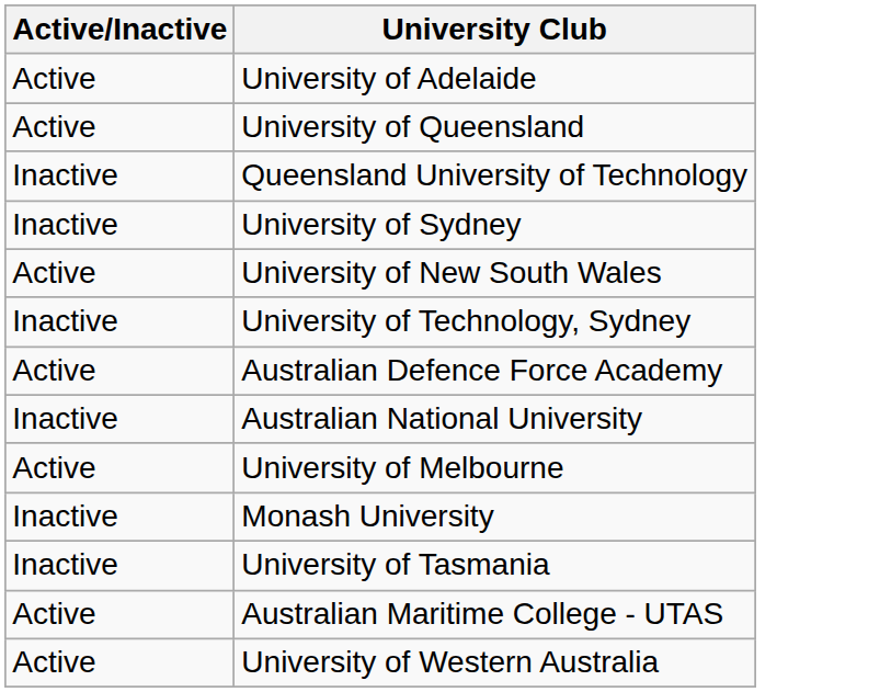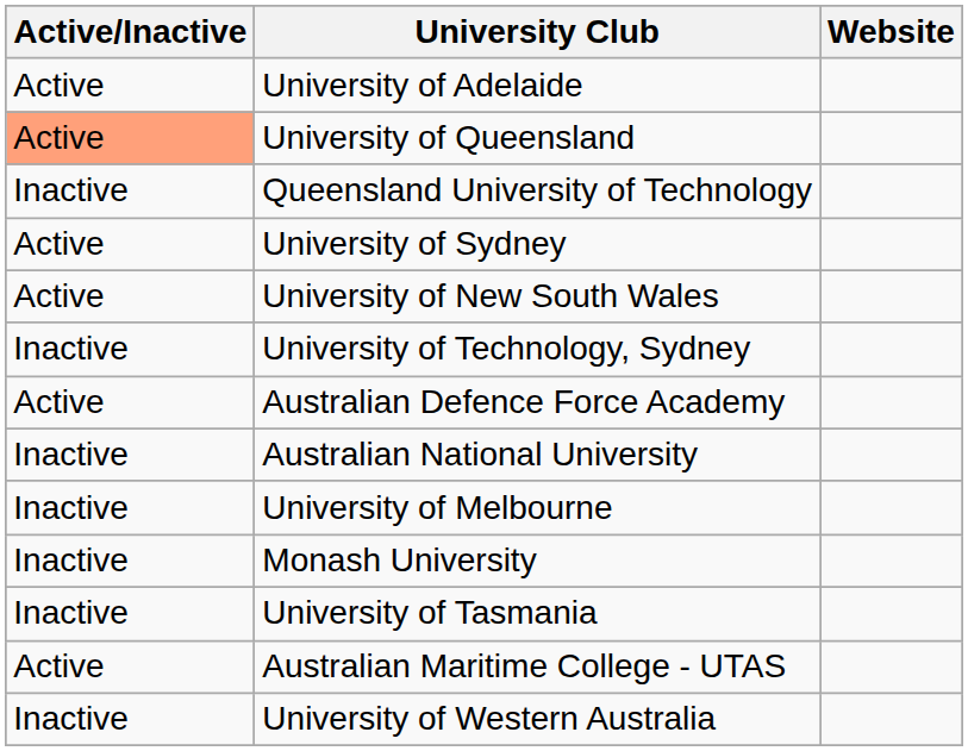 <table class="wikitable sortable">
 <tr>
 <th>Active/Inactive</th>
 <th>University Club</th>
+<th>Website</th>
 </tr>
 <tr>
 <td>Active</td>
 <td>University of Adelaide</td>
+<td></td>
 </tr>
 <tr>
-<td>Active</td>
+<td style="background: lightsalmon;">Active</td>
 <td>University of Queensland</td>
+<td></td>
 </tr>
 <tr>
 <td>Inactive</td>
 <td>Queensland University of Technology</td>
+<td></td>
 </tr>
 <tr>
-<td>Inactive</td>
+<td>Active</td>
 <td>University of Sydney</td>
+<td></td>
 </tr>
 <tr>
 <td>Active</td>
 <td>University of New South Wales</td>
+<td></td>
 </tr>
 <tr>
 <td>Inactive</td>
 <td>University of Technology, Sydney</td>
+<td></td>
 </tr>
 <tr>
 <td>Active</td>
 <td>Australian Defence Force Academy</td>
+<td></td>
 </tr>
 <tr>
 <td>Inactive</td>
 <td>Australian National University</td>
+<td></td>
 </tr>
 <tr>
-<td>Active</td>
+<td>Inactive</td>
 <td>University of Melbourne</td>
+<td></td>
 </tr>
 <tr>
 <td>Inactive</td>
 <td>Monash University</td>
+<td></td>
 </tr>
 <tr>
 <td>Inactive</td>
 <td>University of Tasmania</td>
+<td></td>
 </tr>
 <tr>
 <td>Active</td>
 <td>Australian Maritime College - UTAS</td>
+<td></td>
 </tr>
 <tr>
-<td>Active</td>
+<td>Inactive</td>
 <td>University of Western Australia</td>
+<td></td>
 </tr>
 </table>
